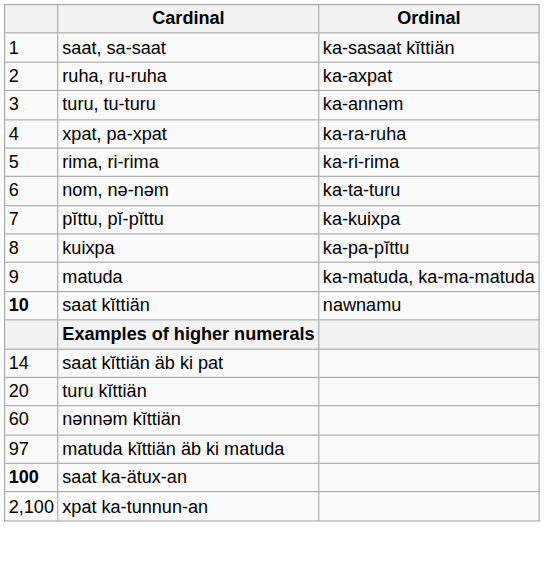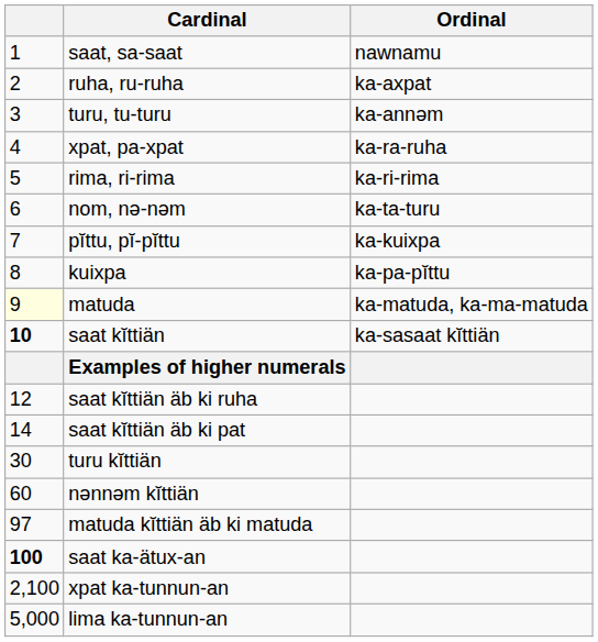 <table class="wikitable">
 <tr>
 <th></th>
 <th>Cardinal</th>
 <th>Ordinal</th>
 </tr>
 <tr>
 <td>1</td>
 <td>saat, sa-saat</td>
-<td>ka-sasaat kĭttiän</td>
+<td>nawnamu</td>
 </tr>
 <tr>
 <td>2</td>
 <td>ruha, ru-ruha</td>
 <td>ka-axpat</td>
 </tr>
 <tr>
 <td>3</td>
 <td>turu, tu-turu</td>
 <td>ka-annəm</td>
 </tr>
 <tr>
 <td>4</td>
 <td>xpat, pa-xpat</td>
 <td>ka-ra-ruha</td>
 </tr>
 <tr>
 <td>5</td>
 <td>rima, ri-rima</td>
 <td>ka-ri-rima</td>
 </tr>
 <tr>
 <td>6</td>
 <td>nom, nə-nəm</td>
 <td>ka-ta-turu</td>
 </tr>
 <tr>
 <td>7</td>
 <td>pĭttu, pĭ-pĭttu</td>
 <td>ka-kuixpa</td>
 </tr>
 <tr>
 <td>8</td>
 <td>kuixpa</td>
 <td>ka-pa-pĭttu</td>
 </tr>
 <tr>
-<td>9</td>
+<td style="background: lightyellow;">9</td>
 <td>matuda</td>
 <td>ka-matuda, ka-ma-matuda</td>
 </tr>
 <tr>
 <td><strong>10</strong></td>
 <td>saat kĭttiän</td>
-<td>nawnamu</td>
+<td>ka-sasaat kĭttiän</td>
 </tr>
 <tr>
 <th></th>
 <th>Examples of higher numerals</th>
 <th></th>
 </tr>
 <tr>
+<td>12</td>
+<td>saat kĭttiän äb ki ruha</td>
+<td></td>
+</tr>
+<tr>
 <td>14</td>
 <td>saat kĭttiän äb ki pat</td>
 <td></td>
 </tr>
 <tr>
-<td>20</td>
+<td>30</td>
 <td>turu kĭttiän</td>
 <td></td>
 </tr>
 <tr>
 <td>60</td>
 <td>nənnəm kĭttiän</td>
 <td></td>
 </tr>
 <tr>
 <td>97</td>
 <td>matuda kĭttiän äb ki matuda</td>
 <td></td>
 </tr>
 <tr>
 <td><strong>100</strong></td>
 <td>saat ka-ätux-an</td>
 <td></td>
 </tr>
 <tr>
 <td>2,100</td>
 <td>xpat ka-tunnun-an</td>
 <td></td>
 </tr>
+<tr>
+<td>5,000</td>
+<td>lima ka-tunnun-an</td>
+<td></td>
+</tr>
 </table>
